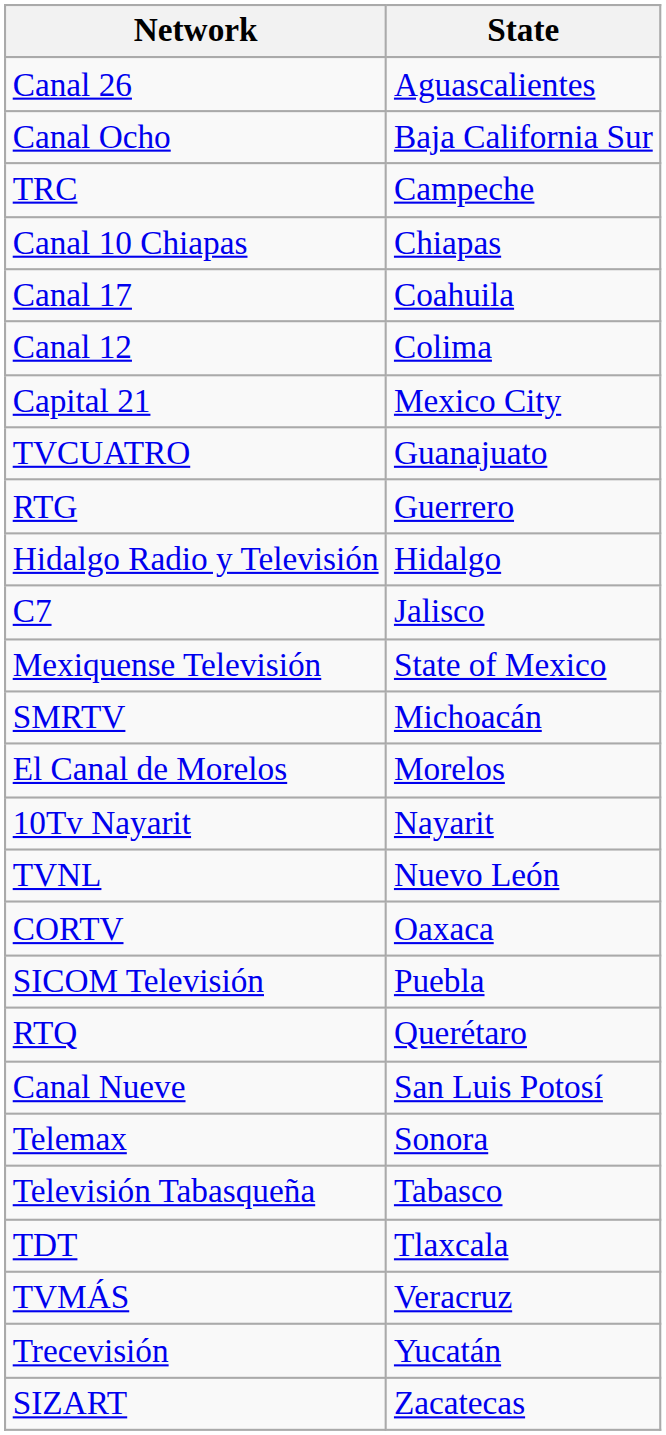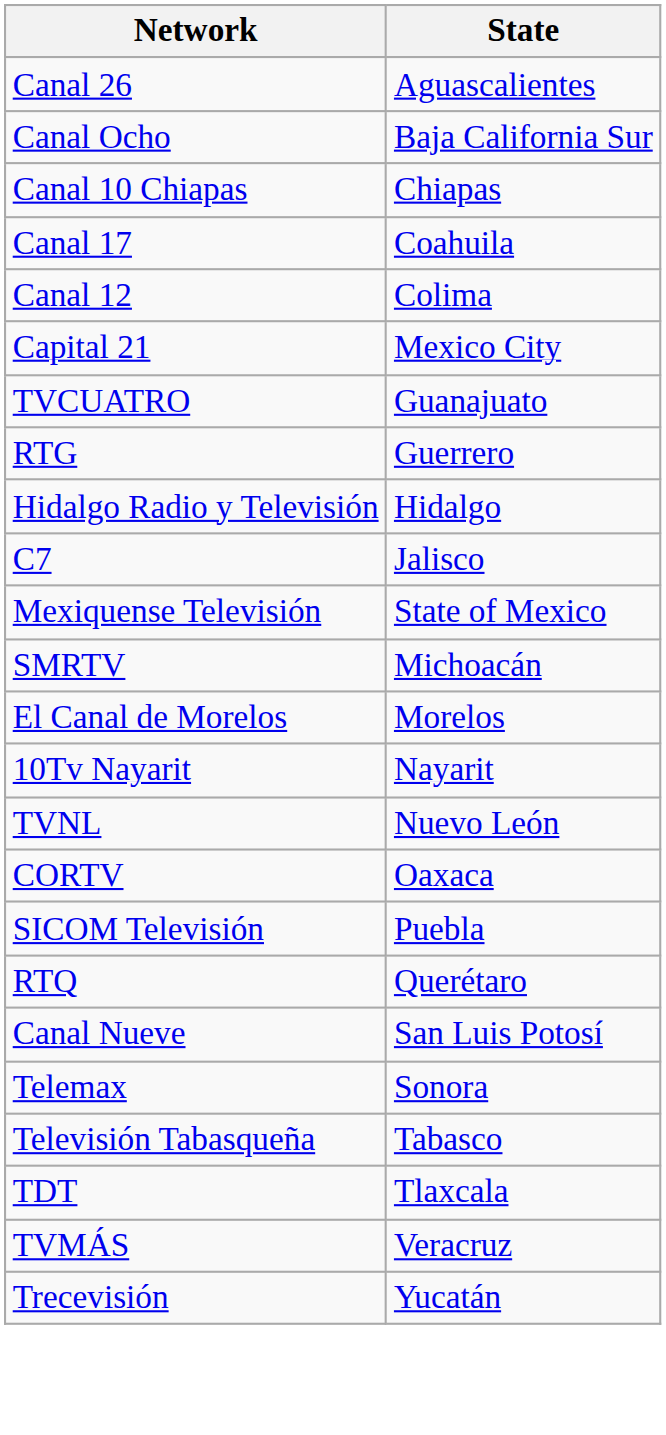 <table class="sortable wikitable">
 <tr>
 <th>Network</th>
 <th>State</th>
 </tr>
 <tr>
 <td><a href='#'>Canal 26</a></td>
 <td><a href='#'>Aguascalientes</a></td>
 </tr>
 <tr>
 <td><a href='#'>Canal Ocho</a></td>
 <td><a href='#'>Baja California Sur</a></td>
-</tr>
-<tr>
-<td><a href='#'>TRC</a></td>
-<td><a href='#'>Campeche</a></td>
 </tr>
 <tr>
 <td><a href='#'>Canal 10 Chiapas</a></td>
 <td><a href='#'>Chiapas</a></td>
 </tr>
 <tr>
 <td><a href='#'>Canal 17</a></td>
 <td><a href='#'>Coahuila</a></td>
 </tr>
 <tr>
 <td><a href='#'>Canal 12</a></td>
 <td><a href='#'>Colima</a></td>
 </tr>
 <tr>
 <td><a href='#'>Capital 21</a></td>
 <td><a href='#'>Mexico City</a></td>
 </tr>
 <tr>
 <td><a href='#'>TVCUATRO</a></td>
 <td><a href='#'>Guanajuato</a></td>
 </tr>
 <tr>
 <td><a href='#'>RTG</a></td>
 <td><a href='#'>Guerrero</a></td>
 </tr>
 <tr>
 <td><a href='#'>Hidalgo Radio y Televisión</a></td>
 <td><a href='#'>Hidalgo</a></td>
 </tr>
 <tr>
 <td><a href='#'>C7</a></td>
 <td><a href='#'>Jalisco</a></td>
 </tr>
 <tr>
 <td><a href='#'>Mexiquense Televisión</a></td>
 <td><a href='#'>State of Mexico</a></td>
 </tr>
 <tr>
 <td><a href='#'>SMRTV</a></td>
 <td><a href='#'>Michoacán</a></td>
 </tr>
 <tr>
 <td><a href='#'>El Canal de Morelos</a></td>
 <td><a href='#'>Morelos</a></td>
 </tr>
 <tr>
 <td><a href='#'>10Tv Nayarit</a></td>
 <td><a href='#'>Nayarit</a></td>
 </tr>
 <tr>
 <td><a href='#'>TVNL</a></td>
 <td><a href='#'>Nuevo León</a></td>
 </tr>
 <tr>
 <td><a href='#'>CORTV</a></td>
 <td><a href='#'>Oaxaca</a></td>
 </tr>
 <tr>
 <td><a href='#'>SICOM Televisión</a></td>
 <td><a href='#'>Puebla</a></td>
 </tr>
 <tr>
 <td><a href='#'>RTQ</a></td>
 <td><a href='#'>Querétaro</a></td>
 </tr>
 <tr>
 <td><a href='#'>Canal Nueve</a></td>
 <td><a href='#'>San Luis Potosí</a></td>
 </tr>
 <tr>
 <td><a href='#'>Telemax</a></td>
 <td><a href='#'>Sonora</a></td>
 </tr>
 <tr>
 <td><a href='#'>Televisión Tabasqueña</a></td>
 <td><a href='#'>Tabasco</a></td>
 </tr>
 <tr>
 <td><a href='#'>TDT</a></td>
 <td><a href='#'>Tlaxcala</a></td>
 </tr>
 <tr>
 <td><a href='#'>TVMÁS</a></td>
 <td><a href='#'>Veracruz</a></td>
 </tr>
 <tr>
 <td><a href='#'>Trecevisión</a></td>
 <td><a href='#'>Yucatán</a></td>
 </tr>
-<tr>
-<td><a href='#'>SIZART</a></td>
-<td><a href='#'>Zacatecas</a></td>
-</tr>
 </table>
